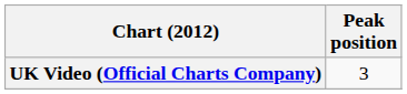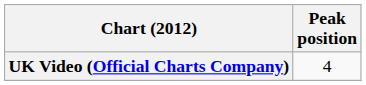 <table class="wikitable sortable plainrowheaders">
 <tr>
 <th align="left">Chart (2012)</th>
 <th align="left">Peak<br>position</th>
 </tr>
 <tr>
 <th scope="row">UK Video (<a href='#'>Official Charts Company</a>)</th>
-<td align="center">3</td>
+<td align="center">4</td>
 </tr>
 <tr>
 </tr>
 </table>
